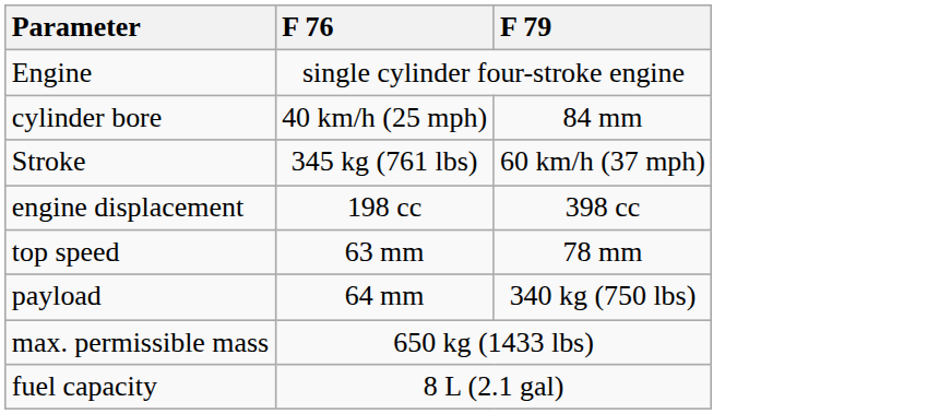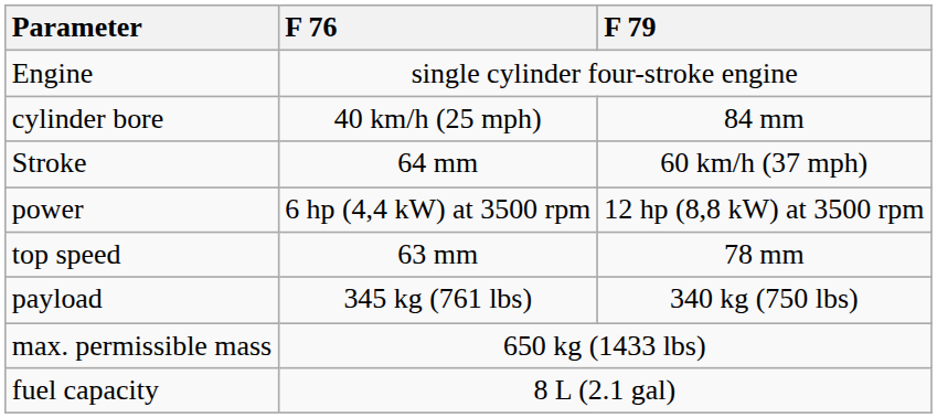 <table class="wikitable mw-datatable">
 <tr>
 <th style="text-align:left">Parameter</th>
 <th style="text-align:left">F 76</th>
 <th style="text-align:left">F 79</th>
 </tr>
 <tr>
 <td>Engine</td>
 <td colspan="2" align="center">single cylinder four-stroke engine</td>
 </tr>
 <tr>
 <td>cylinder bore</td>
 <td align="center">40 km/h (25 mph)</td>
 <td align="center">84 mm</td>
 </tr>
 <tr>
 <td>Stroke</td>
-<td align="center">345 kg (761 lbs)</td>
+<td align="center">64 mm</td>
 <td align="center">60 km/h (37 mph)</td>
 </tr>
 <tr>
-<td>engine displacement</td>
-<td align="center">198 cc</td>
-<td align="center">398 cc</td>
+<td>power</td>
+<td align="center">6 hp (4,4 kW) at 3500 rpm</td>
+<td align="center">12 hp (8,8 kW) at 3500 rpm</td>
 </tr>
 <tr>
 <td>top speed</td>
 <td align="center">63 mm</td>
 <td align="center">78 mm</td>
 </tr>
 <tr>
 <td>payload</td>
-<td align="center">64 mm</td>
+<td align="center">345 kg (761 lbs)</td>
 <td align="center">340 kg (750 lbs)</td>
 </tr>
 <tr>
 <td>max. permissible mass</td>
 <td colspan="2" align="center">650 kg (1433 lbs)</td>
 </tr>
 <tr>
 <td>fuel capacity</td>
 <td colspan="2" align="center">8 L (2.1 gal)</td>
 </tr>
 </table>
